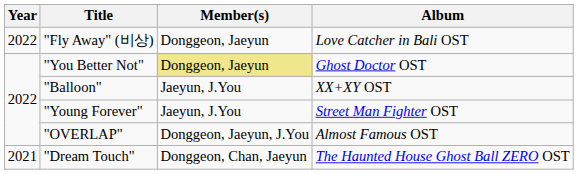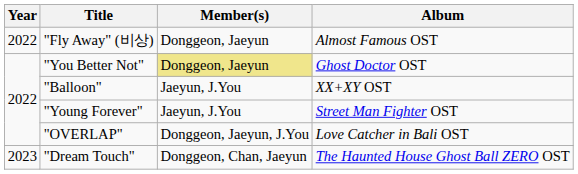 <table class="wikitable">
 <tr>
 <th>Year</th>
 <th>Title</th>
 <th>Member(s)</th>
 <th>Album</th>
 </tr>
 <tr>
 <td>2022</td>
 <td>"Fly Away" (비상)</td>
 <td>Donggeon, Jaeyun</td>
-<td><em>Love Catcher in Bali</em> OST</td>
+<td><em>Almost Famous</em> OST</td>
 </tr>
 <tr>
 <td rowspan="4">2022</td>
 <td>"You Better Not"</td>
 <td style="background: khaki;">Donggeon, Jaeyun</td>
 <td><em><a href='#'>Ghost Doctor</a></em> OST</td>
 </tr>
 <tr>
 <td>"Balloon"</td>
 <td>Jaeyun, J.You</td>
 <td><em>XX+XY</em> OST</td>
 </tr>
 <tr>
 <td>"Young Forever"</td>
 <td>Jaeyun, J.You</td>
 <td><em><a href='#'>Street Man Fighter</a></em> OST</td>
 </tr>
 <tr>
 <td>"OVERLAP"</td>
 <td>Donggeon, Jaeyun, J.You</td>
-<td><em>Almost Famous</em> OST</td>
+<td><em>Love Catcher in Bali</em> OST</td>
 </tr>
 <tr>
-<td>2021</td>
+<td>2023</td>
 <td>"Dream Touch"</td>
 <td>Donggeon, Chan, Jaeyun</td>
 <td><em><a href='#'>The Haunted House Ghost Ball ZERO</a></em> OST</td>
 </tr>
 </table>
